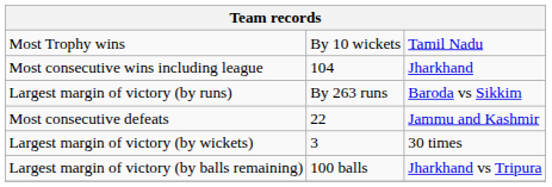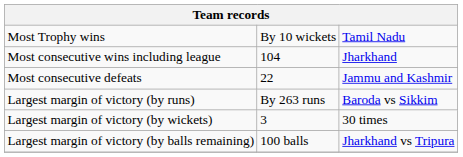 <table class="wikitable">
 <tr>
 <th colspan="3">Team records</th>
 </tr>
 <tr>
 <td>Most Trophy wins</td>
 <td>By 10 wickets</td>
 <td><a href='#'>Tamil Nadu</a></td>
 </tr>
 <tr>
 <td>Most consecutive wins including league</td>
 <td>104</td>
 <td><a href='#'>Jharkhand</a></td>
 </tr>
 <tr>
+<td>Most consecutive defeats</td>
+<td>22</td>
+<td><a href='#'>Jammu and Kashmir</a></td>
+</tr>
+<tr>
 <td>Largest margin of victory (by runs)</td>
 <td>By 263 runs</td>
 <td><a href='#'>Baroda</a> vs <a href='#'>Sikkim</a></td>
-</tr>
-<tr>
-<td>Most consecutive defeats</td>
-<td>22</td>
-<td><a href='#'>Jammu and Kashmir</a></td>
 </tr>
 <tr>
 <td>Largest margin of victory (by wickets)</td>
 <td>3</td>
 <td>30 times</td>
 </tr>
 <tr>
 <td>Largest margin of victory (by balls remaining)</td>
 <td>100 balls</td>
 <td><a href='#'>Jharkhand</a> vs <a href='#'>Tripura</a></td>
 </tr>
 <tr>
 </tr>
 </table>
